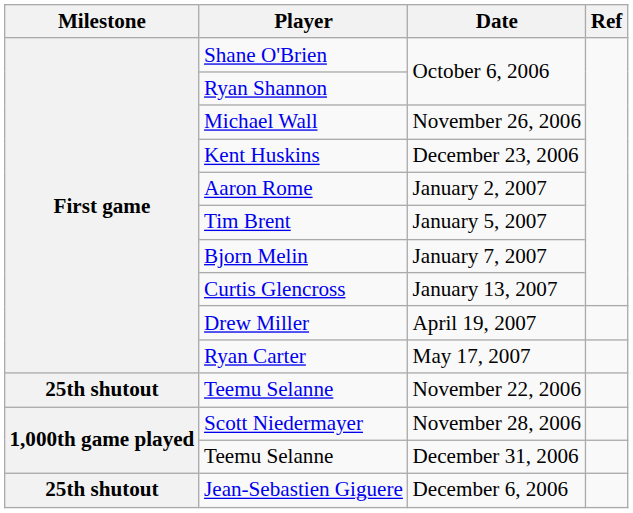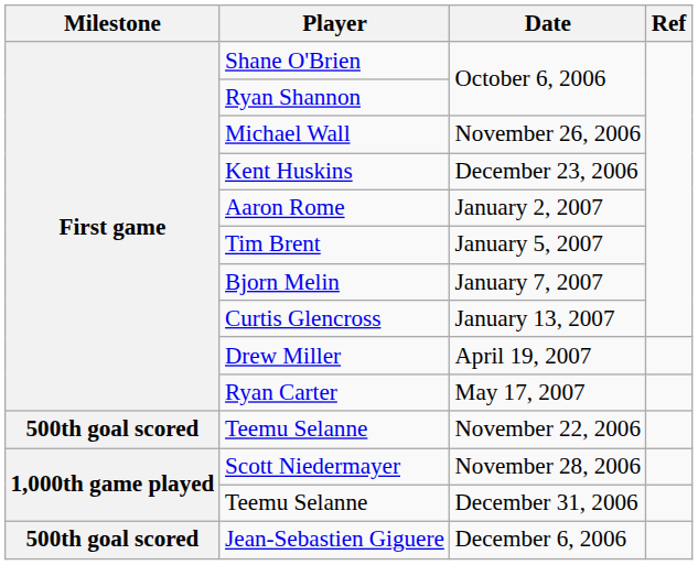 <table class="wikitable">
 <tr>
 <th scope="col">Milestone</th>
 <th scope="col">Player</th>
 <th scope="col">Date</th>
 <th scope="col">Ref</th>
 </tr>
 <tr>
 <th rowspan=10>First game</th>
 <td><a href='#'>Shane O'Brien</a></td>
 <td rowspan=2>October 6, 2006</td>
 <td rowspan=8></td>
 </tr>
 <tr>
 <td><a href='#'>Ryan Shannon</a></td>
 </tr>
 <tr>
 <td><a href='#'>Michael Wall</a></td>
 <td>November 26, 2006</td>
 </tr>
 <tr>
 <td><a href='#'>Kent Huskins</a></td>
 <td>December 23, 2006</td>
 </tr>
 <tr>
 <td><a href='#'>Aaron Rome</a></td>
 <td>January 2, 2007</td>
 </tr>
 <tr>
 <td><a href='#'>Tim Brent</a></td>
 <td>January 5, 2007</td>
 </tr>
 <tr>
 <td><a href='#'>Bjorn Melin</a></td>
 <td>January 7, 2007</td>
 </tr>
 <tr>
 <td><a href='#'>Curtis Glencross</a></td>
 <td>January 13, 2007</td>
 </tr>
 <tr>
 <td><a href='#'>Drew Miller</a></td>
 <td>April 19, 2007</td>
 <td></td>
 </tr>
 <tr>
 <td><a href='#'>Ryan Carter</a></td>
 <td>May 17, 2007</td>
 <td></td>
 </tr>
 <tr>
-<th>25th shutout</th>
+<th>500th goal scored</th>
 <td><a href='#'>Teemu Selanne</a></td>
 <td>November 22, 2006</td>
 <td></td>
 </tr>
 <tr>
 <th rowspan=2>1,000th game played</th>
 <td><a href='#'>Scott Niedermayer</a></td>
 <td>November 28, 2006</td>
 <td></td>
 </tr>
 <tr>
 <td>Teemu Selanne</td>
 <td>December 31, 2006</td>
 <td></td>
 </tr>
 <tr>
-<th>25th shutout</th>
+<th>500th goal scored</th>
 <td><a href='#'>Jean-Sebastien Giguere</a></td>
 <td>December 6, 2006</td>
 <td></td>
 </tr>
 </table>
